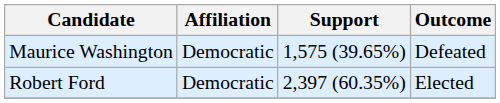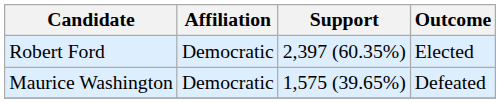 <table class="wikitable">
 <tr>
 <th>Candidate</th>
 <th>Affiliation</th>
 <th>Support</th>
 <th>Outcome</th>
 </tr>
 <tr>
+<td bgcolor=#DDEEFF>Robert Ford</td>
+<td bgcolor=#DDEEFF>Democratic</td>
+<td bgcolor=#DDEEFF>2,397 (60.35%)</td>
+<td bgcolor=#DDEEFF>Elected</td>
+</tr>
+<tr>
 <td bgcolor=#DDEEFF>Maurice Washington</td>
 <td bgcolor=#DDEEFF>Democratic</td>
 <td bgcolor=#DDEEFF>1,575 (39.65%)</td>
 <td bgcolor=#DDEEFF>Defeated</td>
 </tr>
 <tr>
-<td bgcolor=#DDEEFF>Robert Ford</td>
-<td bgcolor=#DDEEFF>Democratic</td>
-<td bgcolor=#DDEEFF>2,397 (60.35%)</td>
-<td bgcolor=#DDEEFF>Elected</td>
-</tr>
-<tr>
 </tr>
 </table>
